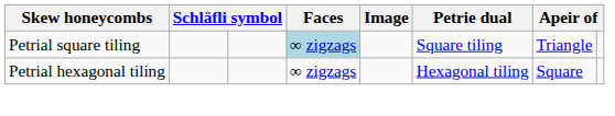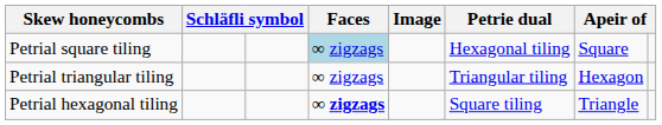 <table class = "wikitable">
 <tr>
 <th>Skew honeycombs</th>
 <th colspan = 2><a href='#'>Schläfli symbol</a></th>
 <th>Faces</th>
 <th>Image</th>
 <th>Petrie dual</th>
 <th colspan = 2>Apeir of</th>
 </tr>
 <tr>
 <td>Petrial square tiling</td>
 <td></td>
 <td></td>
 <td style="background: lightblue;">∞ <a href='#'>zigzags</a></td>
 <td></td>
-<td><a href='#'>Square tiling</a></td>
-<td><a href='#'>Triangle</a></td>
+<td><a href='#'>Hexagonal tiling</a></td>
+<td><a href='#'>Square</a></td>
+<td></td>
+</tr>
+<tr>
+<td>Petrial triangular tiling</td>
+<td></td>
+<td></td>
+<td>∞ <a href='#'>zigzags</a></td>
+<td></td>
+<td><a href='#'>Triangular tiling</a></td>
+<td><a href='#'>Hexagon</a></td>
 <td></td>
 </tr>
 <tr>
 <td>Petrial hexagonal tiling</td>
 <td></td>
 <td></td>
-<td>∞ <a href='#'>zigzags</a></td>
+<td><strong>∞ <a href='#'>zigzags</a></strong></td>
 <td></td>
-<td><a href='#'>Hexagonal tiling</a></td>
-<td><a href='#'>Square</a></td>
+<td><a href='#'>Square tiling</a></td>
+<td><a href='#'>Triangle</a></td>
 <td></td>
 </tr>
 </table>
